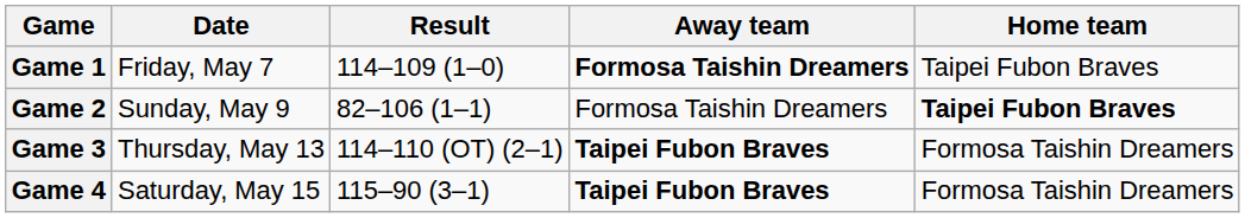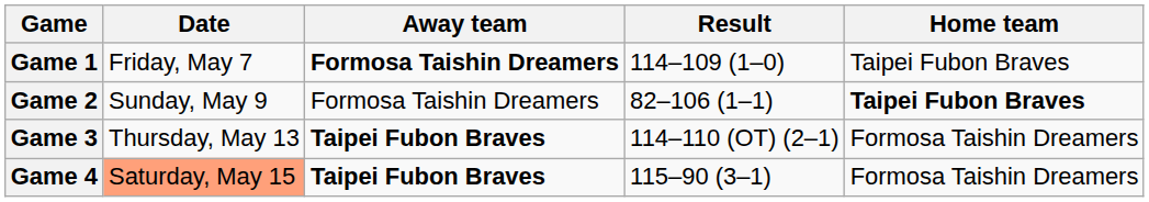 <table class="wikitable plainrowheaders">
 <tr>
 <th scope="col">Game</th>
 <th scope="col">Date</th>
+<th scope="col">Away team</th>
 <th scope="col">Result</th>
-<th scope="col">Away team</th>
 <th scope="col">Home team</th>
 </tr>
 <tr>
 <th scope="row">Game 1</th>
 <td>Friday, May 7</td>
+<td><strong>Formosa Taishin Dreamers</strong></td>
 <td>114–109 (1–0)</td>
-<td><strong>Formosa Taishin Dreamers</strong></td>
 <td>Taipei Fubon Braves</td>
 </tr>
 <tr>
 <th scope="row">Game 2</th>
 <td>Sunday, May 9</td>
+<td>Formosa Taishin Dreamers</td>
 <td>82–106 (1–1)</td>
-<td>Formosa Taishin Dreamers</td>
 <td><strong>Taipei Fubon Braves</strong></td>
 </tr>
 <tr>
 <th scope="row">Game 3</th>
 <td>Thursday, May 13</td>
+<td><strong>Taipei Fubon Braves</strong></td>
 <td>114–110 (OT) (2–1)</td>
-<td><strong>Taipei Fubon Braves</strong></td>
 <td>Formosa Taishin Dreamers</td>
 </tr>
 <tr>
 <th scope="row">Game 4</th>
-<td>Saturday, May 15</td>
+<td style="background: lightsalmon;">Saturday, May 15</td>
+<td><strong>Taipei Fubon Braves</strong></td>
 <td>115–90 (3–1)</td>
-<td><strong>Taipei Fubon Braves</strong></td>
 <td>Formosa Taishin Dreamers</td>
 </tr>
 </table>
